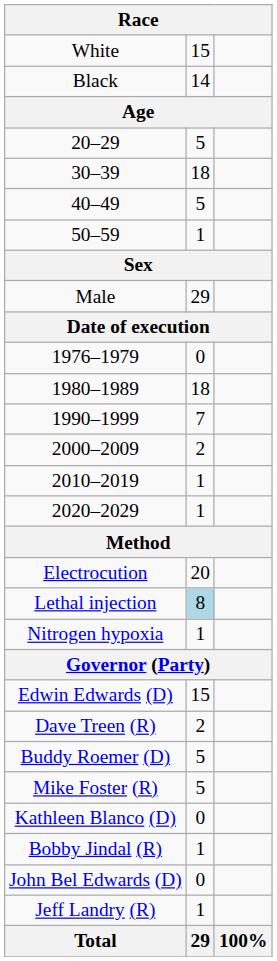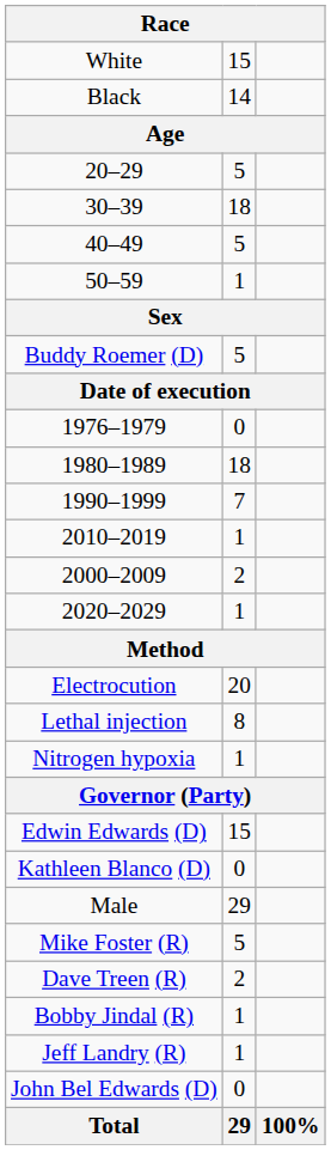 <table class="wikitable" style="text-align:center;">
 <tr>
 <th colspan="3">Race</th>
 </tr>
 <tr>
 <td>White</td>
 <td>15</td>
 <td></td>
 </tr>
 <tr>
 <td>Black</td>
 <td>14</td>
 <td></td>
 </tr>
 <tr>
 <th colspan="3">Age</th>
 </tr>
 <tr>
 <td>20–29</td>
 <td>5</td>
 <td></td>
 </tr>
 <tr>
 <td>30–39</td>
 <td>18</td>
 <td></td>
 </tr>
 <tr>
 <td>40–49</td>
 <td>5</td>
 <td></td>
 </tr>
 <tr>
 <td>50–59</td>
 <td>1</td>
 <td></td>
 </tr>
 <tr>
 <th colspan="3">Sex</th>
 </tr>
 <tr>
-<td>Male</td>
-<td>29</td>
+<td><a href='#'>Buddy Roemer</a> <a href='#'>(D)</a></td>
+<td>5</td>
 <td></td>
 </tr>
 <tr>
 <th colspan="3">Date of execution</th>
 </tr>
 <tr>
 <td>1976–1979</td>
 <td>0</td>
 <td></td>
 </tr>
 <tr>
 <td>1980–1989</td>
 <td>18</td>
 <td></td>
 </tr>
 <tr>
 <td>1990–1999</td>
 <td>7</td>
 <td></td>
 </tr>
 <tr>
-<td>2000–2009</td>
-<td>2</td>
+<td>2010–2019</td>
+<td>1</td>
 <td></td>
 </tr>
 <tr>
-<td>2010–2019</td>
-<td>1</td>
+<td>2000–2009</td>
+<td>2</td>
 <td></td>
 </tr>
 <tr>
 <td>2020–2029</td>
 <td>1</td>
 <td></td>
 </tr>
 <tr>
 <th colspan="3">Method</th>
 </tr>
 <tr>
 <td><a href='#'>Electrocution</a></td>
 <td>20</td>
 <td></td>
 </tr>
 <tr>
 <td><a href='#'>Lethal injection</a></td>
-<td style="background: lightblue;">8</td>
+<td>8</td>
 <td></td>
 </tr>
 <tr>
 <td><a href='#'>Nitrogen hypoxia</a></td>
 <td>1</td>
 <td></td>
 </tr>
 <tr>
 <th colspan="3"><a href='#'>Governor</a> (<a href='#'>Party</a>)</th>
 </tr>
 <tr>
 <td><a href='#'>Edwin Edwards</a> <a href='#'>(D)</a></td>
 <td>15</td>
 <td></td>
 </tr>
 <tr>
-<td><a href='#'>Dave Treen</a> <a href='#'>(R)</a></td>
-<td>2</td>
+<td><a href='#'>Kathleen Blanco</a> <a href='#'>(D)</a></td>
+<td>0</td>
 <td></td>
 </tr>
 <tr>
-<td><a href='#'>Buddy Roemer</a> <a href='#'>(D)</a></td>
-<td>5</td>
+<td>Male</td>
+<td>29</td>
 <td></td>
 </tr>
 <tr>
 <td><a href='#'>Mike Foster</a> <a href='#'>(R)</a></td>
 <td>5</td>
 <td></td>
 </tr>
 <tr>
-<td><a href='#'>Kathleen Blanco</a> <a href='#'>(D)</a></td>
-<td>0</td>
+<td><a href='#'>Dave Treen</a> <a href='#'>(R)</a></td>
+<td>2</td>
 <td></td>
 </tr>
 <tr>
 <td><a href='#'>Bobby Jindal</a> <a href='#'>(R)</a></td>
+<td>1</td>
+<td></td>
+</tr>
+<tr>
+<td><a href='#'>Jeff Landry</a> <a href='#'>(R)</a></td>
 <td>1</td>
 <td></td>
 </tr>
 <tr>
 <td><a href='#'>John Bel Edwards</a> <a href='#'>(D)</a></td>
 <td>0</td>
 <td></td>
 </tr>
 <tr>
-<td><a href='#'>Jeff Landry</a> <a href='#'>(R)</a></td>
-<td>1</td>
-<td></td>
-</tr>
-<tr>
 <th>Total</th>
 <th>29</th>
 <th>100%</th>
 </tr>
 </table>
